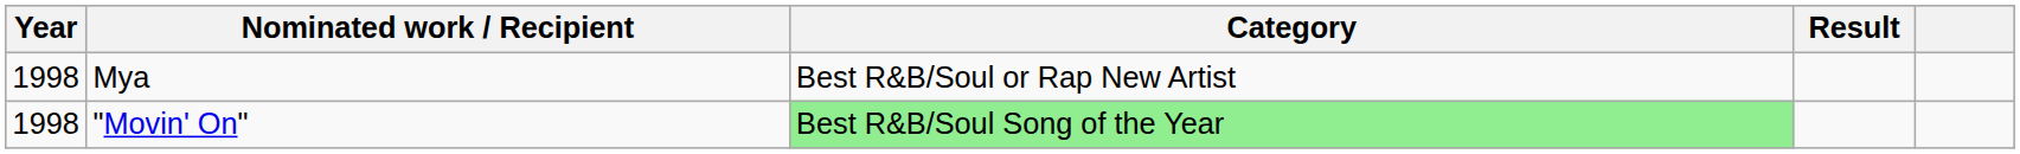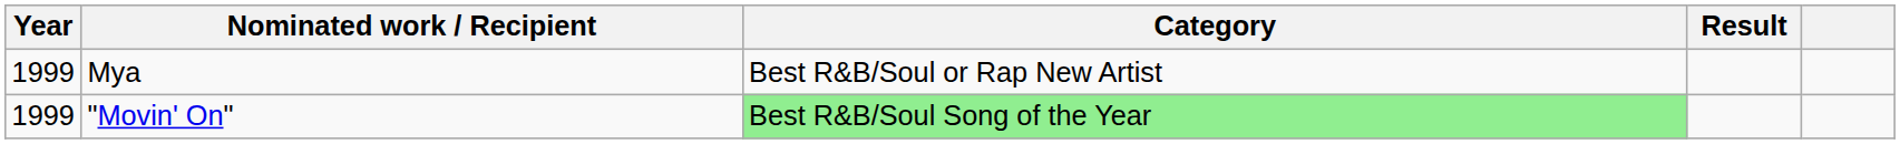 <table class="wikitable plainrowheaders" style="width:85%;">
 <tr>
 <th scope="col" style="width:4%;">Year</th>
 <th scope="col" style="width:35%;">Nominated work / Recipient</th>
 <th scope="col" style="width:50%;">Category</th>
 <th scope="col" style="width:6%;">Result</th>
 <th scope="col" style="width:6%;"></th>
 </tr>
 <tr>
-<td align="center">1998</td>
+<td align="center">1999</td>
 <td>Mya</td>
 <td>Best R&B/Soul or Rap New Artist</td>
 <td></td>
 <td></td>
 </tr>
 <tr>
-<td align="center">1998</td>
+<td align="center">1999</td>
 <td>"<a href='#'>Movin' On</a>"</td>
 <td style="background: lightgreen;">Best R&B/Soul Song of the Year</td>
 <td></td>
 <td></td>
 </tr>
 </table>
